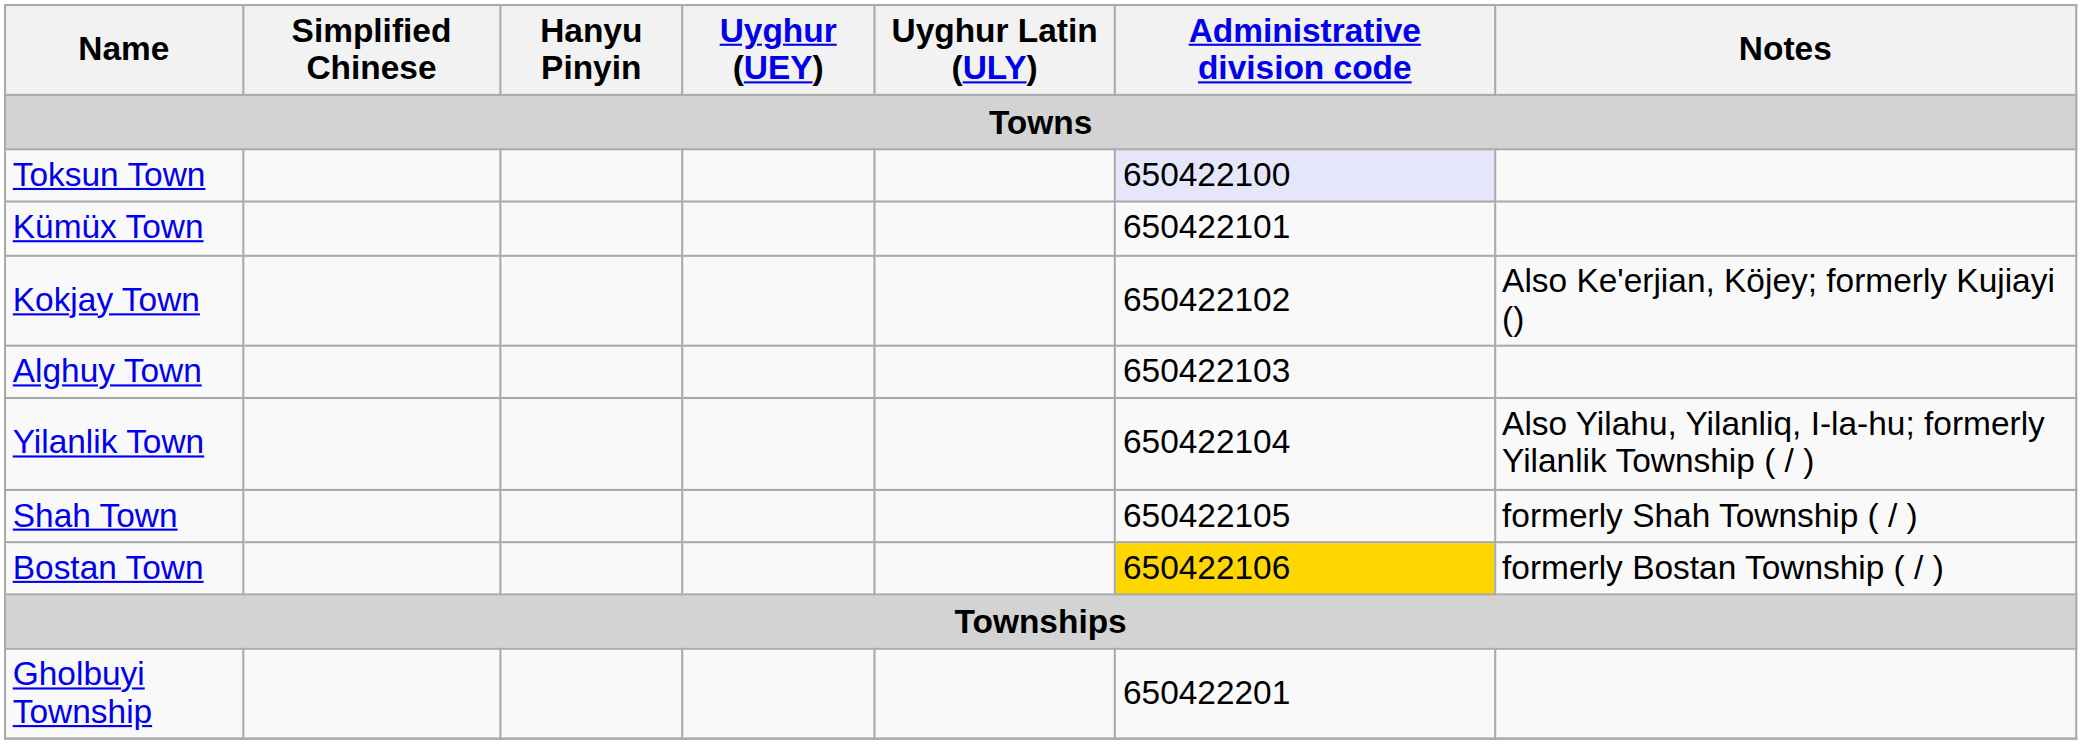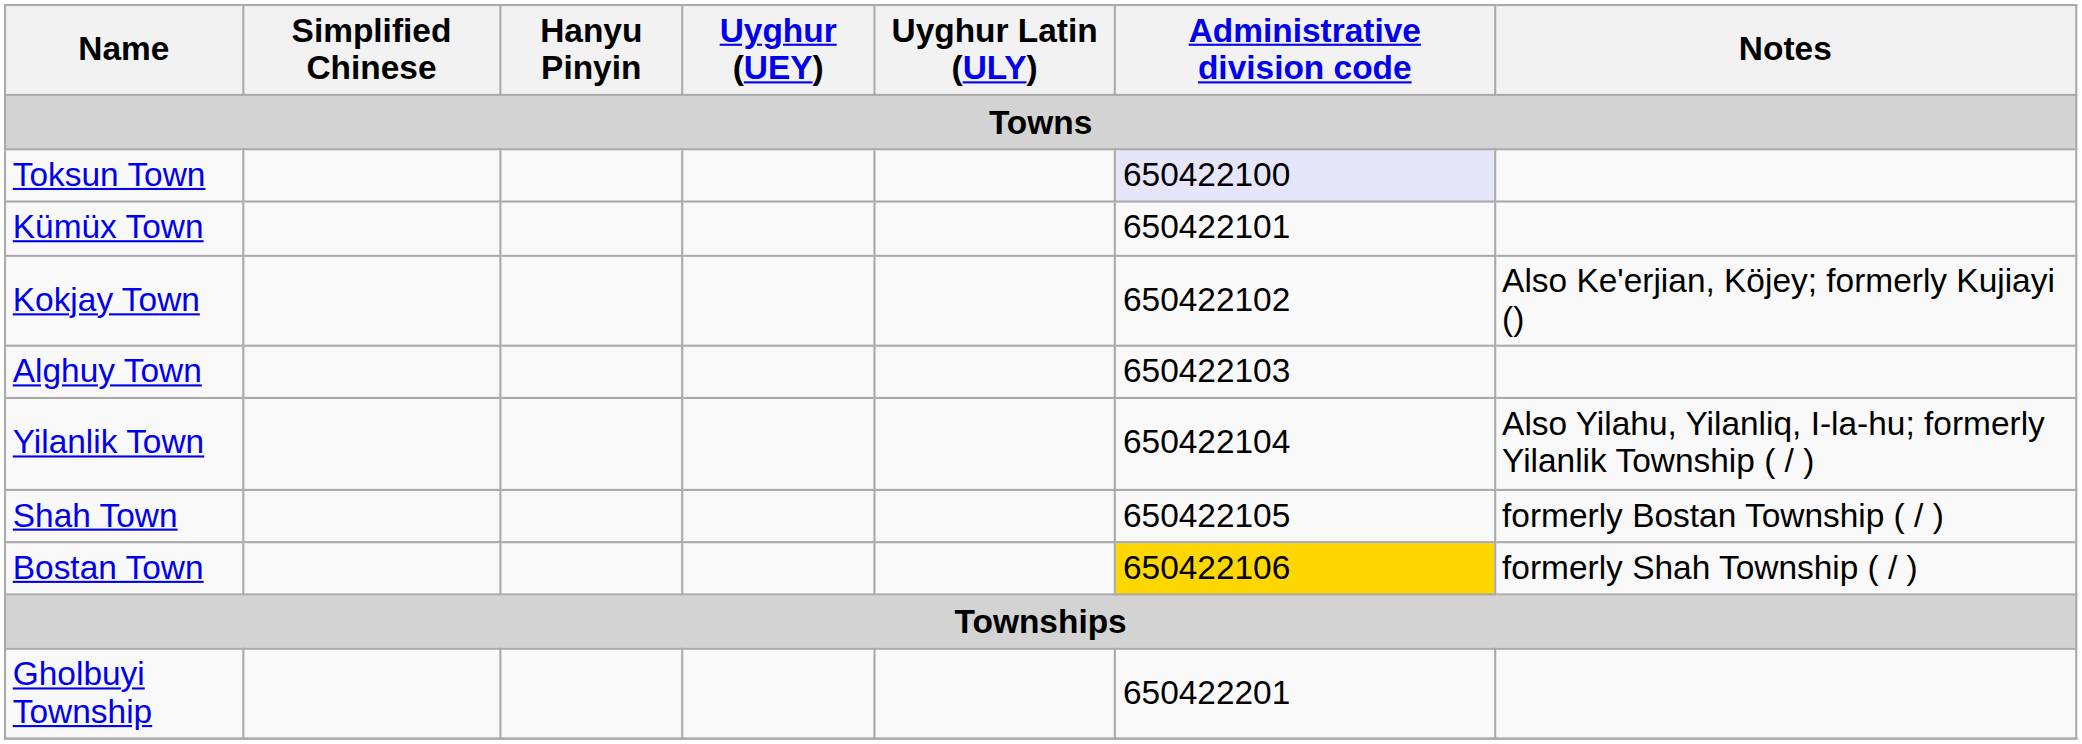 <table class="wikitable" align="center" style="width:50%; border="1">
 <tr>
 <th>Name</th>
 <th>Simplified Chinese</th>
 <th>Hanyu Pinyin</th>
 <th><a href='#'>Uyghur</a> (<a href='#'>UEY</a>)</th>
 <th>Uyghur Latin (<a href='#'>ULY</a>)</th>
 <th><a href='#'>Administrative division code</a></th>
 <th>Notes</th>
 </tr>
 <tr>
 <td colspan="8"  style="text-align:center; background:#d3d3d3;"><strong>Towns</strong></td>
 </tr>
 <tr --------->
 <td><a href='#'>Toksun Town</a></td>
 <td></td>
 <td></td>
 <td></td>
 <td></td>
 <td style="background: lavender;">650422100</td>
 <td></td>
 </tr>
 <tr>
 <td><a href='#'>Kümüx Town</a></td>
 <td></td>
 <td></td>
 <td></td>
 <td></td>
 <td>650422101</td>
 <td></td>
 </tr>
 <tr>
 <td><a href='#'>Kokjay Town</a></td>
 <td></td>
 <td></td>
 <td></td>
 <td></td>
 <td>650422102</td>
 <td>Also Ke'erjian, Köjey; formerly Kujiayi ()</td>
 </tr>
 <tr>
 <td><a href='#'>Alghuy Town</a></td>
 <td></td>
 <td></td>
 <td></td>
 <td></td>
 <td>650422103</td>
 <td></td>
 </tr>
 <tr>
 <td><a href='#'>Yilanlik Town</a></td>
 <td></td>
 <td></td>
 <td></td>
 <td></td>
 <td>650422104</td>
 <td>Also Yilahu, Yilanliq, I-la-hu; formerly Yilanlik Township ( / )</td>
 </tr>
 <tr>
 <td><a href='#'>Shah Town</a></td>
 <td></td>
 <td></td>
 <td></td>
 <td></td>
 <td>650422105</td>
-<td>formerly Shah Township ( / )</td>
+<td>formerly Bostan Township ( / )</td>
 </tr>
 <tr>
 <td><a href='#'>Bostan Town</a></td>
 <td></td>
 <td></td>
 <td></td>
 <td></td>
 <td style="background: gold;">650422106</td>
-<td>formerly Bostan Township ( / )</td>
+<td>formerly Shah Township ( / )</td>
 </tr>
 <tr --------->
 <td colspan="8"  style="text-align:center; background:#d3d3d3;"><strong>Townships</strong></td>
 </tr>
 <tr --------->
 <td><a href='#'>Gholbuyi Township</a></td>
 <td></td>
 <td></td>
 <td></td>
 <td></td>
 <td>650422201</td>
 <td></td>
 </tr>
 <tr>
 </tr>
 </table>
